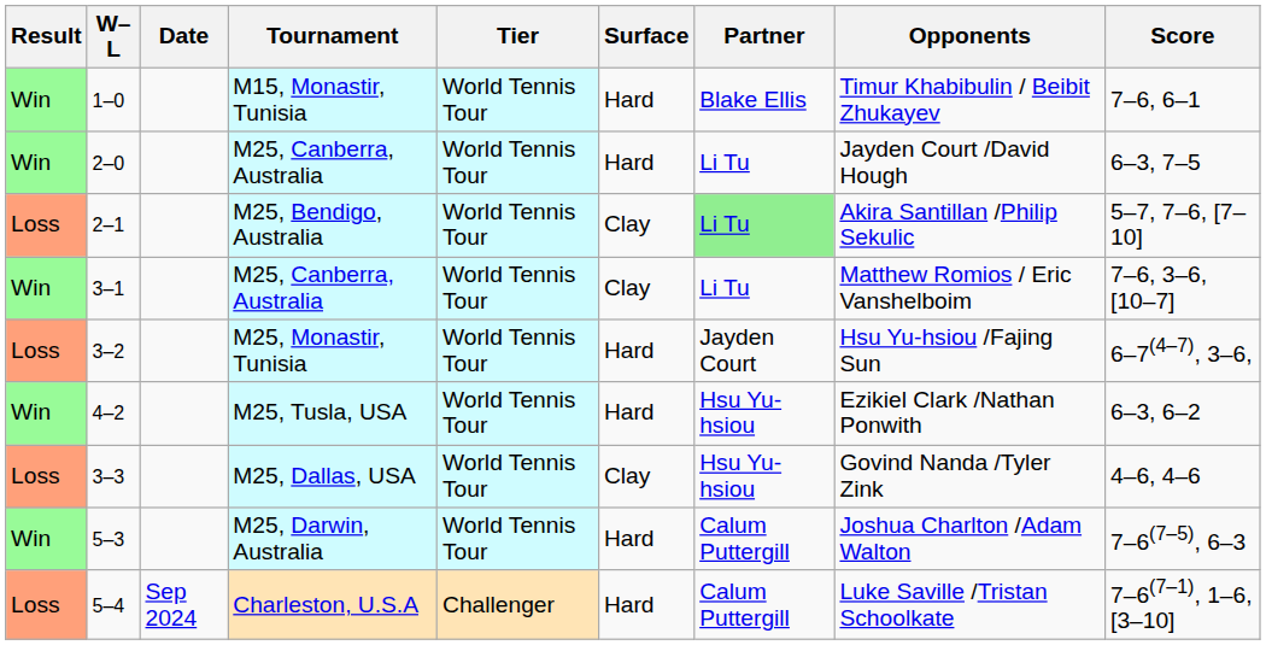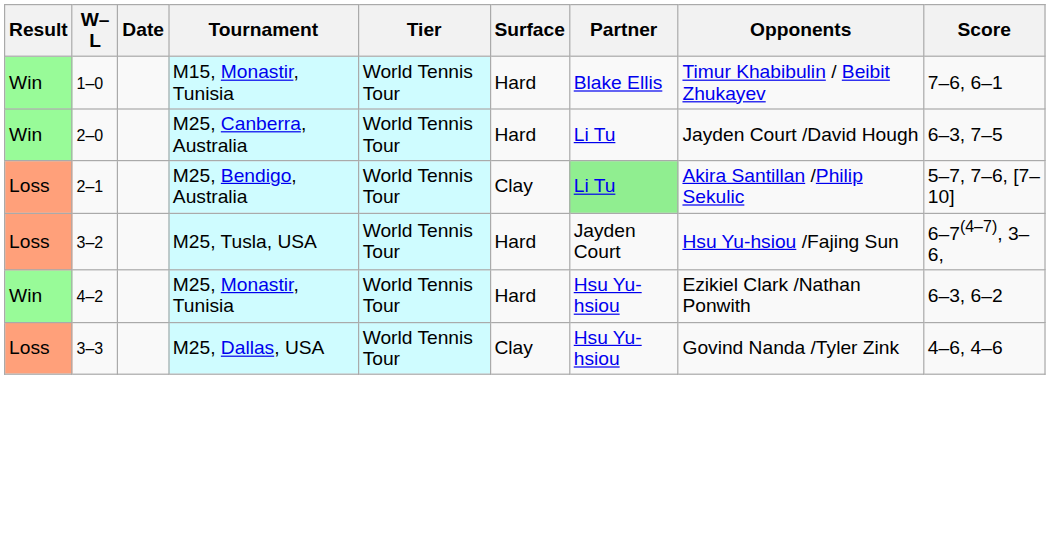 <table class="sortable wikitable">
 <tr>
 <th>Result</th>
 <th class="unsortable">W–L</th>
 <th>Date</th>
 <th>Tournament</th>
 <th>Tier</th>
 <th>Surface</th>
 <th>Partner</th>
 <th>Opponents</th>
 <th class="unsortable">Score</th>
 </tr>
 <tr>
 <td bgcolor=98fb98>Win</td>
 <td><small>1–0</small></td>
 <td></td>
 <td style="background:#cffcff;">M15, <a href='#'>Monastir</a>, Tunisia</td>
 <td style="background:#cffcff;">World Tennis Tour</td>
 <td>Hard</td>
 <td><a href='#'>Blake Ellis</a></td>
 <td><a href='#'>Timur Khabibulin</a> / <a href='#'>Beibit Zhukayev</a></td>
 <td>7–6, 6–1</td>
 </tr>
 <tr>
 <td bgcolor=98fb98>Win</td>
 <td><small>2–0</small></td>
 <td></td>
 <td style="background:#cffcff;">M25, <a href='#'>Canberra</a>, Australia</td>
 <td style="background:#cffcff;">World Tennis Tour</td>
 <td>Hard</td>
 <td><a href='#'>Li Tu</a></td>
 <td>Jayden Court /David Hough</td>
 <td>6–3, 7–5</td>
 </tr>
 <tr>
 <td bgcolor=FFA07A>Loss</td>
 <td><small>2–1</small></td>
 <td></td>
 <td style="background:#cffcff;">M25, <a href='#'>Bendigo</a>, Australia</td>
 <td style="background:#cffcff;">World Tennis Tour</td>
 <td>Clay</td>
 <td style="background: lightgreen;"><a href='#'>Li Tu</a></td>
 <td><a href='#'>Akira Santillan</a> /<a href='#'>Philip Sekulic</a></td>
 <td>5–7, 7–6, [7–10]</td>
 </tr>
 <tr>
-<td bgcolor=98fb98>Win</td>
-<td><small>3–1</small></td>
-<td></td>
-<td style="background:#cffcff;">M25, <a href='#'>Canberra, Australia</a></td>
-<td style="background:#cffcff;">World Tennis Tour</td>
-<td>Clay</td>
-<td><a href='#'>Li Tu</a></td>
-<td><a href='#'>Matthew Romios</a> / Eric Vanshelboim</td>
-<td>7–6, 3–6, [10–7]</td>
-</tr>
-<tr>
 <td bgcolor=FFA07A>Loss</td>
 <td><small>3–2</small></td>
 <td></td>
-<td style="background:#cffcff;">M25, <a href='#'>Monastir</a>, Tunisia</td>
+<td style="background:#cffcff;">M25, Tusla, USA</td>
 <td style="background:#cffcff;">World Tennis Tour</td>
 <td>Hard</td>
 <td>Jayden Court</td>
 <td><a href='#'>Hsu Yu-hsiou</a> /Fajing Sun</td>
 <td>6–7<sup>(4–7)</sup>, 3–6,</td>
 </tr>
 <tr>
 <td bgcolor=98fb98>Win</td>
 <td><small>4–2</small></td>
 <td></td>
-<td style="background:#cffcff;">M25, Tusla, USA</td>
+<td style="background:#cffcff;">M25, <a href='#'>Monastir</a>, Tunisia</td>
 <td style="background:#cffcff;">World Tennis Tour</td>
 <td>Hard</td>
 <td><a href='#'>Hsu Yu-hsiou</a></td>
 <td>Ezikiel Clark /Nathan Ponwith</td>
 <td>6–3, 6–2</td>
 </tr>
 <tr>
 <td bgcolor=FFA07A>Loss</td>
 <td><small>3–3</small></td>
 <td></td>
 <td style="background:#cffcff;">M25, <a href='#'>Dallas</a>, USA</td>
 <td style="background:#cffcff;">World Tennis Tour</td>
 <td>Clay</td>
 <td><a href='#'>Hsu Yu-hsiou</a></td>
 <td>Govind Nanda /Tyler Zink</td>
 <td>4–6, 4–6</td>
 </tr>
-<tr>
-<td bgcolor=98fb98>Win</td>
-<td><small>5–3</small></td>
-<td></td>
-<td style="background:#cffcff;">M25, <a href='#'>Darwin</a>, Australia</td>
-<td style="background:#cffcff;">World Tennis Tour</td>
-<td>Hard</td>
-<td><a href='#'>Calum Puttergill</a></td>
-<td><a href='#'>Joshua Charlton</a> /<a href='#'>Adam Walton</a></td>
-<td>7–6<sup>(7–5)</sup>, 6–3</td>
-</tr>
-<tr>
-<td bgcolor=FFA07A>Loss</td>
-<td><small>5–4</small></td>
-<td><a href='#'>Sep 2024</a></td>
-<td style="background:moccasin;"><a href='#'>Charleston, U.S.A</a></td>
-<td style="background:moccasin;">Challenger</td>
-<td>Hard</td>
-<td><a href='#'>Calum Puttergill</a></td>
-<td><a href='#'>Luke Saville</a> /<a href='#'>Tristan Schoolkate</a></td>
-<td>7–6<sup>(7–1)</sup>, 1–6, [3–10]</td>
-</tr>
 </table>
